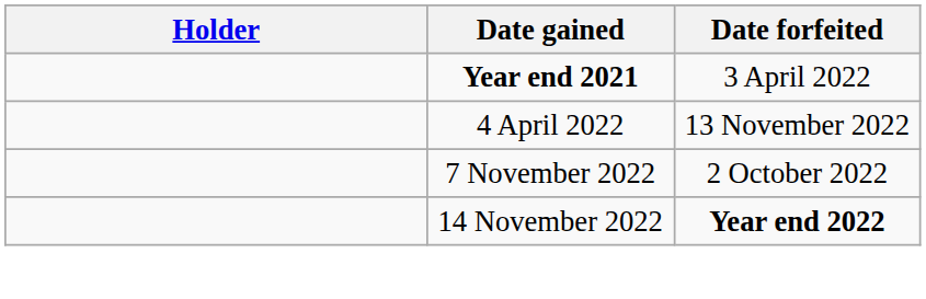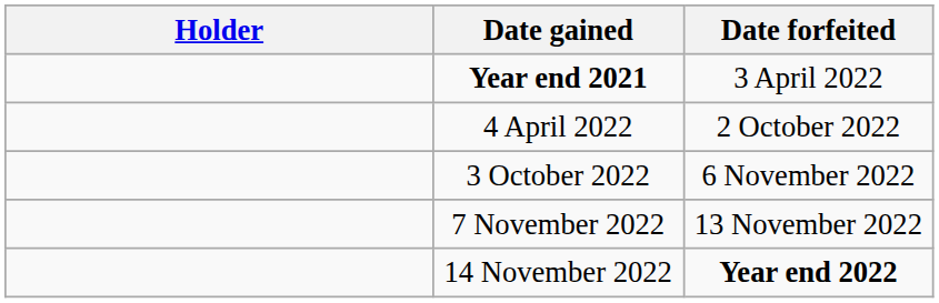 <table class="wikitable nowrap" style="font-size:95%">
 <tr>
 <th style="width:14em;"><a href='#'>Holder</a></th>
 <th style="width:8em;">Date gained</th>
 <th style="width:8em;">Date forfeited</th>
 </tr>
 <tr>
 <td></td>
 <td style="text-align:center;"><strong>Year end 2021</strong></td>
 <td style="text-align:center;">3 April 2022</td>
 </tr>
 <tr>
 <td></td>
 <td style="text-align:center;">4 April 2022</td>
-<td style="text-align:center;">13 November 2022</td>
+<td style="text-align:center;">2 October 2022</td>
+</tr>
+<tr>
+<td></td>
+<td style="text-align:center;">3 October 2022</td>
+<td style="text-align:center;">6 November 2022</td>
 </tr>
 <tr>
 <td></td>
 <td style="text-align:center;">7 November 2022</td>
-<td style="text-align:center;">2 October 2022</td>
+<td style="text-align:center;">13 November 2022</td>
 </tr>
 <tr>
 <td><br></td>
 <td style="text-align:center;">14 November 2022</td>
 <td style="text-align:center;"><strong>Year end 2022</strong></td>
 </tr>
 </table>
